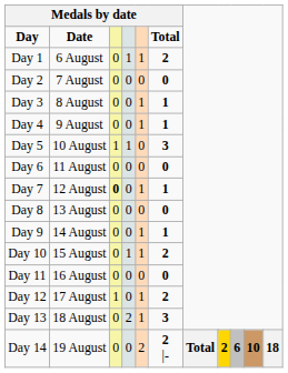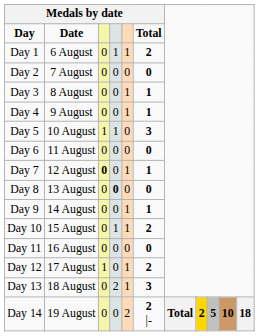 <table class=wikitable style="font-size:85%" align="left" valign="top">
 <tr bgcolor=efefef>
 <th colspan=6><strong>Medals by date</strong></th>
 </tr>
 <tr align=center>
 <td><strong>Day</strong></td>
 <td><strong>Date</strong></td>
 <td bgcolor=#f7f6a8></td>
 <td bgcolor=#dce5e5></td>
 <td bgcolor=#ffdab9></td>
 <td><strong>Total</strong></td>
 </tr>
 <tr align=center>
 <td>Day 1</td>
 <td>6 August</td>
 <td bgcolor=F7F6A8>0</td>
 <td bgcolor=DCE5E5>1</td>
 <td bgcolor=FFDAB9>1</td>
 <td><strong>2</strong></td>
 </tr>
 <tr align=center>
 <td>Day 2</td>
 <td>7 August</td>
 <td bgcolor=F7F6A8>0</td>
 <td bgcolor=DCE5E5>0</td>
 <td bgcolor=FFDAB9>0</td>
 <td><strong>0</strong></td>
 </tr>
 <tr align=center>
 <td>Day 3</td>
 <td>8 August</td>
 <td bgcolor=F7F6A8>0</td>
 <td bgcolor=DCE5E5>0</td>
 <td bgcolor=FFDAB9>1</td>
 <td><strong>1</strong></td>
 </tr>
 <tr align=center>
 <td>Day 4</td>
 <td>9 August</td>
 <td bgcolor=F7F6A8>0</td>
 <td bgcolor=DCE5E5>0</td>
 <td bgcolor=FFDAB9>1</td>
 <td><strong>1</strong></td>
 </tr>
 <tr align=center>
 <td>Day 5</td>
 <td>10 August</td>
 <td bgcolor=F7F6A8>1</td>
 <td bgcolor=DCE5E5>1</td>
 <td bgcolor=FFDAB9>0</td>
 <td><strong>3</strong></td>
 </tr>
 <tr align=center>
 <td>Day 6</td>
 <td>11 August</td>
 <td bgcolor=F7F6A8>0</td>
 <td bgcolor=DCE5E5>0</td>
 <td bgcolor=FFDAB9>0</td>
 <td><strong>0</strong></td>
 </tr>
 <tr align=center>
 <td>Day 7</td>
 <td>12 August</td>
 <td bgcolor=F7F6A8><strong>0</strong></td>
 <td bgcolor=DCE5E5>0</td>
 <td bgcolor=FFDAB9>1</td>
 <td><strong>1</strong></td>
 </tr>
 <tr align=center>
 <td>Day 8</td>
 <td>13 August</td>
 <td bgcolor=F7F6A8>0</td>
-<td bgcolor=DCE5E5>0</td>
+<td bgcolor=DCE5E5><strong>0</strong></td>
 <td bgcolor=FFDAB9>0</td>
 <td><strong>0</strong></td>
 </tr>
 <tr align=center>
 <td>Day 9</td>
 <td>14 August</td>
 <td bgcolor=F7F6A8>0</td>
 <td bgcolor=DCE5E5>0</td>
 <td bgcolor=FFDAB9>1</td>
 <td><strong>1</strong></td>
 </tr>
 <tr align=center>
 <td>Day 10</td>
 <td>15 August</td>
 <td bgcolor=F7F6A8>0</td>
 <td bgcolor=DCE5E5>1</td>
 <td bgcolor=FFDAB9>1</td>
 <td><strong>2</strong></td>
 </tr>
 <tr align=center>
 <td>Day 11</td>
 <td>16 August</td>
 <td bgcolor=F7F6A8>0</td>
 <td bgcolor=DCE5E5>0</td>
 <td bgcolor=FFDAB9>0</td>
 <td><strong>0</strong></td>
 </tr>
 <tr align=center>
 <td>Day 12</td>
 <td>17 August</td>
 <td bgcolor=F7F6A8>1</td>
 <td bgcolor=DCE5E5>0</td>
 <td bgcolor=FFDAB9>1</td>
 <td><strong>2</strong></td>
 </tr>
 <tr align=center>
 <td>Day 13</td>
 <td>18 August</td>
 <td bgcolor=F7F6A8>0</td>
 <td bgcolor=DCE5E5>2</td>
 <td bgcolor=FFDAB9>1</td>
 <td><strong>3</strong></td>
 </tr>
 <tr align=center>
 <td>Day 14</td>
 <td>19 August</td>
 <td bgcolor=F7F6A8>0</td>
 <td bgcolor=DCE5E5>0</td>
 <td bgcolor=FFDAB9>2</td>
 <td><strong>2</strong><br>|-</td>
 <th colspan=2><strong>Total</strong></th>
 <th style="background:gold"><strong>2</strong></th>
-<th style="background:silver"><strong>6</strong></th>
+<th style="background:silver"><strong>5</strong></th>
 <th style="background:#c96"><strong>10</strong></th>
 <th><strong>18</strong></th>
 </tr>
 </table>
